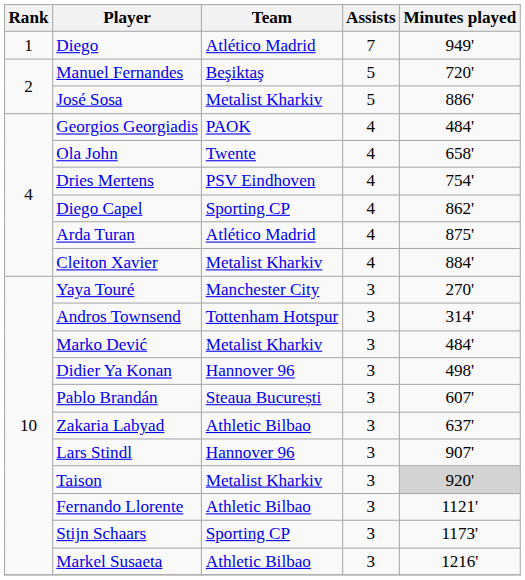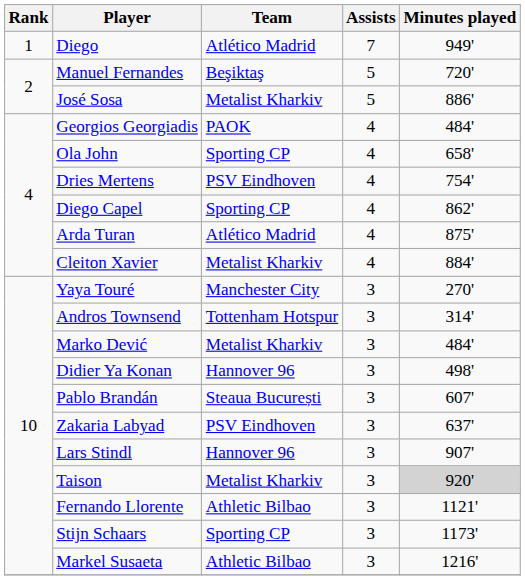 <table class="wikitable" style="text-align:center">
 <tr>
 <th>Rank</th>
 <th>Player</th>
 <th>Team</th>
 <th>Assists</th>
 <th>Minutes played</th>
 </tr>
 <tr>
 <td rowspan=1>1</td>
 <td align=left> <a href='#'>Diego</a></td>
 <td align=left> <a href='#'>Atlético Madrid</a></td>
 <td>7</td>
 <td>949'</td>
 </tr>
 <tr>
 <td rowspan=2>2</td>
 <td align=left> <a href='#'>Manuel Fernandes</a></td>
 <td align=left> <a href='#'>Beşiktaş</a></td>
 <td>5</td>
 <td>720'</td>
 </tr>
 <tr>
 <td align=left> <a href='#'>José Sosa</a></td>
 <td align=left> <a href='#'>Metalist Kharkiv</a></td>
 <td>5</td>
 <td>886'</td>
 </tr>
 <tr>
 <td rowspan=6>4</td>
 <td align=left> <a href='#'>Georgios Georgiadis</a></td>
 <td align=left> <a href='#'>PAOK</a></td>
 <td>4</td>
 <td>484'</td>
 </tr>
 <tr>
 <td align=left> <a href='#'>Ola John</a></td>
-<td align=left> <a href='#'>Twente</a></td>
+<td align=left> <a href='#'>Sporting CP</a></td>
 <td>4</td>
 <td>658'</td>
 </tr>
 <tr>
 <td align=left> <a href='#'>Dries Mertens</a></td>
 <td align=left> <a href='#'>PSV Eindhoven</a></td>
 <td>4</td>
 <td>754'</td>
 </tr>
 <tr>
 <td align=left> <a href='#'>Diego Capel</a></td>
 <td align=left> <a href='#'>Sporting CP</a></td>
 <td>4</td>
 <td>862'</td>
 </tr>
 <tr>
 <td align=left> <a href='#'>Arda Turan</a></td>
 <td align=left> <a href='#'>Atlético Madrid</a></td>
 <td>4</td>
 <td>875'</td>
 </tr>
 <tr>
 <td align=left> <a href='#'>Cleiton Xavier</a></td>
 <td align=left> <a href='#'>Metalist Kharkiv</a></td>
 <td>4</td>
 <td>884'</td>
 </tr>
 <tr>
 <td rowspan=11>10</td>
 <td align=left> <a href='#'>Yaya Touré</a></td>
 <td align=left> <a href='#'>Manchester City</a></td>
 <td>3</td>
 <td>270'</td>
 </tr>
 <tr>
 <td align=left> <a href='#'>Andros Townsend</a></td>
 <td align=left> <a href='#'>Tottenham Hotspur</a></td>
 <td>3</td>
 <td>314'</td>
 </tr>
 <tr>
 <td align=left> <a href='#'>Marko Dević</a></td>
 <td align=left> <a href='#'>Metalist Kharkiv</a></td>
 <td>3</td>
 <td>484'</td>
 </tr>
 <tr>
 <td align=left> <a href='#'>Didier Ya Konan</a></td>
 <td align=left> <a href='#'>Hannover 96</a></td>
 <td>3</td>
 <td>498'</td>
 </tr>
 <tr>
 <td align=left> <a href='#'>Pablo Brandán</a></td>
 <td align=left> <a href='#'>Steaua București</a></td>
 <td>3</td>
 <td>607'</td>
 </tr>
 <tr>
 <td align=left> <a href='#'>Zakaria Labyad</a></td>
-<td align=left> <a href='#'>Athletic Bilbao</a></td>
+<td align=left> <a href='#'>PSV Eindhoven</a></td>
 <td>3</td>
 <td>637'</td>
 </tr>
 <tr>
 <td align=left> <a href='#'>Lars Stindl</a></td>
 <td align=left> <a href='#'>Hannover 96</a></td>
 <td>3</td>
 <td>907'</td>
 </tr>
 <tr>
 <td align=left> <a href='#'>Taison</a></td>
 <td align=left> <a href='#'>Metalist Kharkiv</a></td>
 <td>3</td>
 <td style="background: lightgrey;">920'</td>
 </tr>
 <tr>
 <td align=left> <a href='#'>Fernando Llorente</a></td>
 <td align=left> <a href='#'>Athletic Bilbao</a></td>
 <td>3</td>
 <td>1121'</td>
 </tr>
 <tr>
 <td align=left> <a href='#'>Stijn Schaars</a></td>
 <td align=left> <a href='#'>Sporting CP</a></td>
 <td>3</td>
 <td>1173'</td>
 </tr>
 <tr>
 <td align=left> <a href='#'>Markel Susaeta</a></td>
 <td align=left> <a href='#'>Athletic Bilbao</a></td>
 <td>3</td>
 <td>1216'</td>
 </tr>
 <tr>
 </tr>
 </table>
